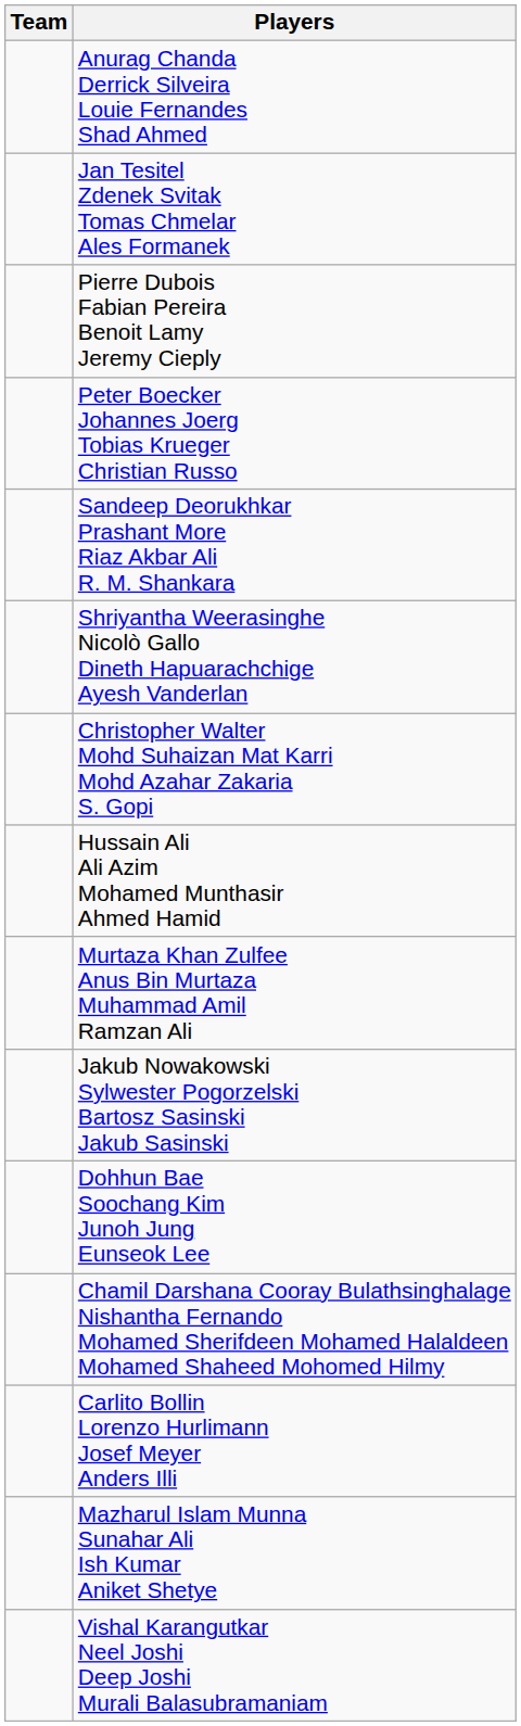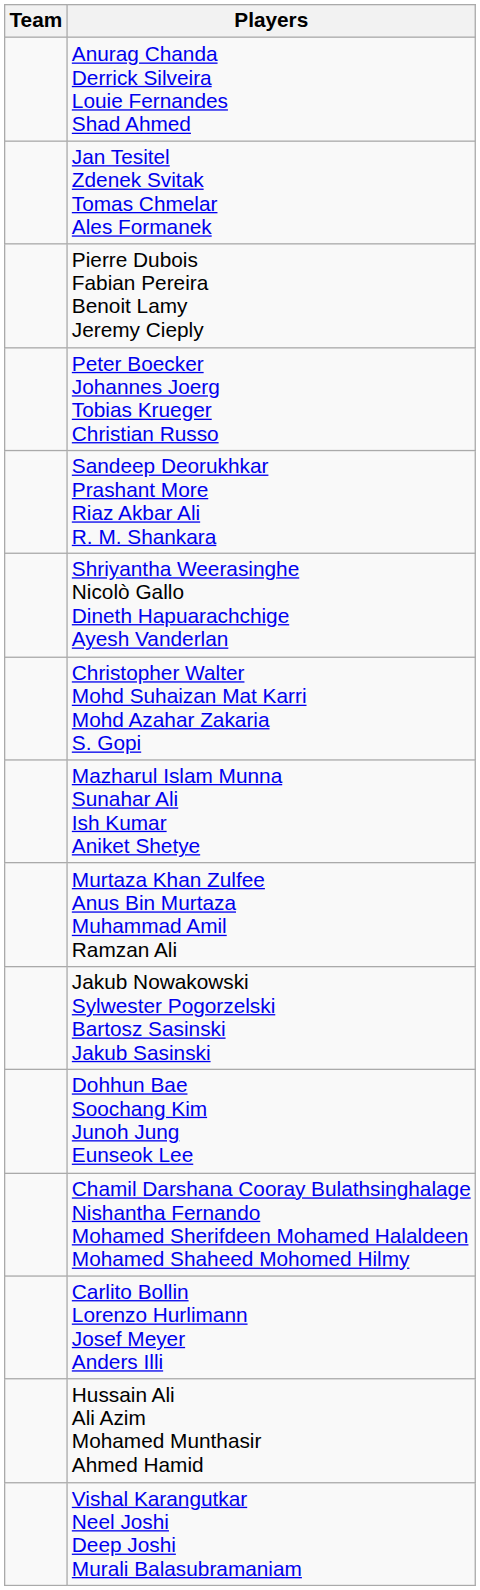 <table class="wikitable">
 <tr>
 <th>Team</th>
 <th>Players</th>
 </tr>
 <tr>
 <td></td>
 <td><a href='#'>Anurag Chanda</a><br><a href='#'>Derrick Silveira</a><br><a href='#'>Louie Fernandes</a><br><a href='#'>Shad Ahmed</a></td>
 </tr>
 <tr>
 <td></td>
 <td><a href='#'>Jan Tesitel</a><br><a href='#'>Zdenek Svitak</a><br><a href='#'>Tomas Chmelar</a><br><a href='#'>Ales Formanek</a></td>
 </tr>
 <tr>
 <td></td>
 <td>Pierre Dubois<br>Fabian Pereira<br>Benoit Lamy<br>Jeremy Cieply</td>
 </tr>
 <tr>
 <td></td>
 <td><a href='#'>Peter Boecker</a><br><a href='#'>Johannes Joerg</a><br><a href='#'>Tobias Krueger</a><br><a href='#'>Christian Russo</a></td>
 </tr>
 <tr>
 <td></td>
 <td><a href='#'>Sandeep Deorukhkar</a><br><a href='#'>Prashant More</a><br><a href='#'>Riaz Akbar Ali</a><br><a href='#'>R. M. Shankara</a></td>
 </tr>
 <tr>
 <td></td>
 <td><a href='#'>Shriyantha Weerasinghe</a><br>Nicolò Gallo<br><a href='#'>Dineth Hapuarachchige</a><br><a href='#'>Ayesh Vanderlan</a></td>
 </tr>
 <tr>
 <td></td>
 <td><a href='#'>Christopher Walter</a><br><a href='#'>Mohd Suhaizan Mat Karri</a><br><a href='#'>Mohd Azahar Zakaria</a><br><a href='#'>S. Gopi</a></td>
 </tr>
 <tr>
 <td></td>
-<td>Hussain Ali<br>Ali Azim<br>Mohamed Munthasir<br>Ahmed Hamid</td>
+<td><a href='#'>Mazharul Islam Munna</a><br><a href='#'>Sunahar Ali</a><br><a href='#'>Ish Kumar</a><br><a href='#'>Aniket Shetye</a></td>
 </tr>
 <tr>
 <td></td>
 <td><a href='#'>Murtaza Khan Zulfee</a><br><a href='#'>Anus Bin Murtaza</a><br><a href='#'>Muhammad Amil</a><br>Ramzan Ali</td>
 </tr>
 <tr>
 <td></td>
 <td>Jakub Nowakowski<br><a href='#'>Sylwester Pogorzelski</a><br><a href='#'>Bartosz Sasinski</a><br><a href='#'>Jakub Sasinski</a></td>
 </tr>
 <tr>
 <td></td>
 <td><a href='#'>Dohhun Bae</a><br><a href='#'>Soochang Kim</a><br><a href='#'>Junoh Jung</a><br><a href='#'>Eunseok Lee</a></td>
 </tr>
 <tr>
 <td></td>
 <td><a href='#'>Chamil Darshana Cooray Bulathsinghalage</a><br><a href='#'>Nishantha Fernando</a><br><a href='#'>Mohamed Sherifdeen Mohamed Halaldeen</a><br><a href='#'>Mohamed Shaheed Mohomed Hilmy</a></td>
 </tr>
 <tr>
 <td></td>
 <td><a href='#'>Carlito Bollin</a><br><a href='#'>Lorenzo Hurlimann</a><br><a href='#'>Josef Meyer</a><br><a href='#'>Anders Illi</a></td>
 </tr>
 <tr>
 <td></td>
-<td><a href='#'>Mazharul Islam Munna</a><br><a href='#'>Sunahar Ali</a><br><a href='#'>Ish Kumar</a><br><a href='#'>Aniket Shetye</a></td>
+<td>Hussain Ali<br>Ali Azim<br>Mohamed Munthasir<br>Ahmed Hamid</td>
 </tr>
 <tr>
 <td></td>
 <td><a href='#'>Vishal Karangutkar</a><br><a href='#'>Neel Joshi</a><br><a href='#'>Deep Joshi</a><br><a href='#'>Murali Balasubramaniam</a></td>
 </tr>
 </table>
